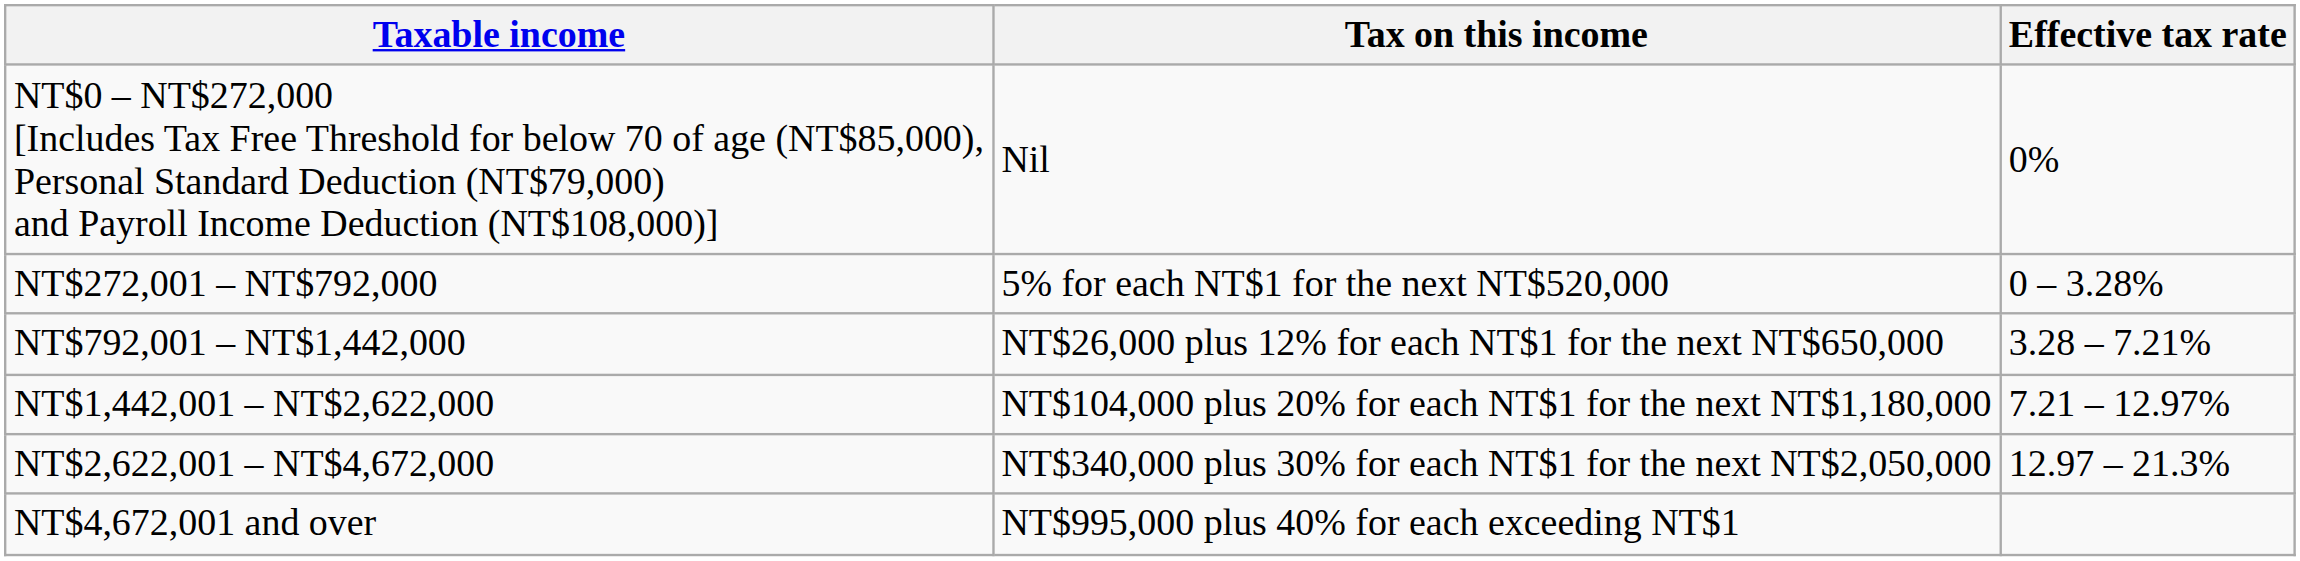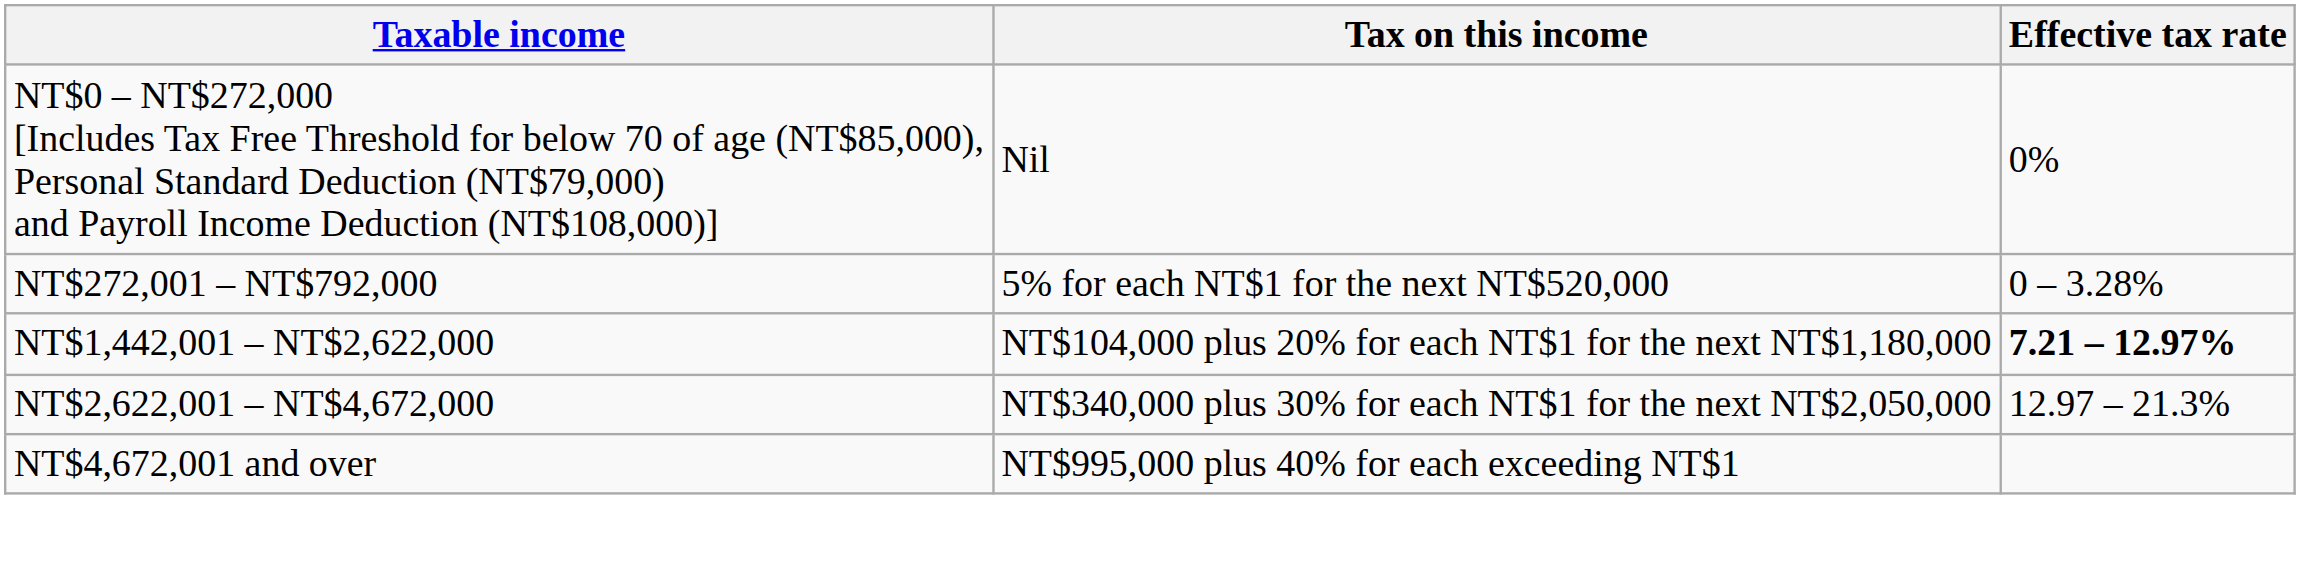 <table class="wikitable">
 <tr>
 <th><a href='#'>Taxable income</a></th>
 <th>Tax on this income</th>
 <th>Effective tax rate</th>
 </tr>
 <tr>
 <td>NT$0 – NT$272,000<br>[Includes Tax Free Threshold for below 70 of age (NT$85,000),<br>Personal Standard Deduction (NT$79,000)<br>and Payroll Income Deduction (NT$108,000)]</td>
 <td>Nil</td>
 <td>0%</td>
 </tr>
 <tr>
 <td>NT$272,001 – NT$792,000</td>
 <td>5% for each NT$1 for the next NT$520,000</td>
 <td>0 – 3.28%</td>
 </tr>
 <tr>
-<td>NT$792,001 – NT$1,442,000</td>
-<td>NT$26,000 plus 12% for each NT$1 for the next NT$650,000</td>
-<td>3.28 – 7.21%</td>
-</tr>
-<tr>
 <td>NT$1,442,001 – NT$2,622,000</td>
 <td>NT$104,000 plus 20% for each NT$1 for the next NT$1,180,000</td>
-<td>7.21 – 12.97%</td>
+<td><strong>7.21 – 12.97%</strong></td>
 </tr>
 <tr>
 <td>NT$2,622,001 – NT$4,672,000</td>
 <td>NT$340,000 plus 30% for each NT$1 for the next NT$2,050,000</td>
 <td>12.97 – 21.3%</td>
 </tr>
 <tr>
 <td>NT$4,672,001 and over</td>
 <td>NT$995,000 plus 40% for each exceeding NT$1</td>
 <td></td>
 </tr>
 </table>
